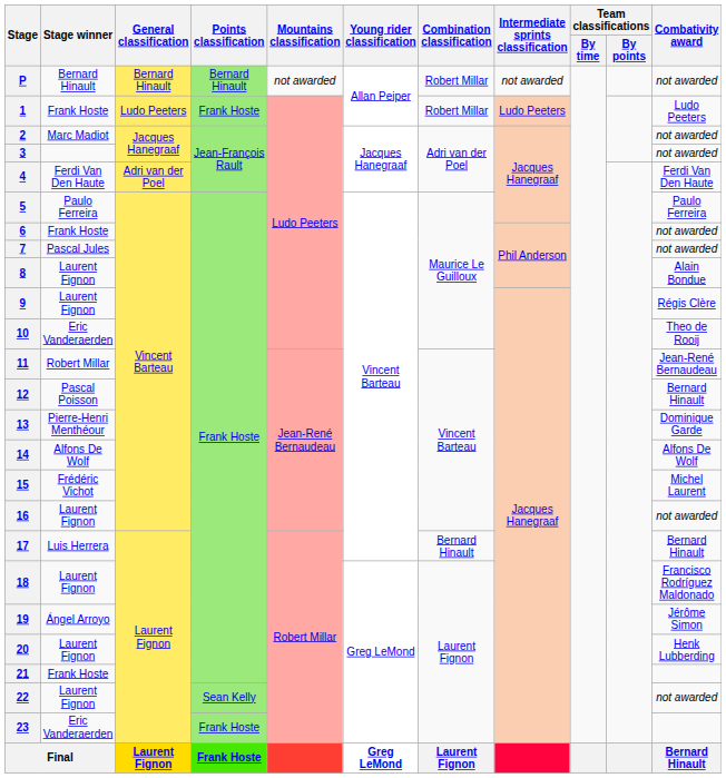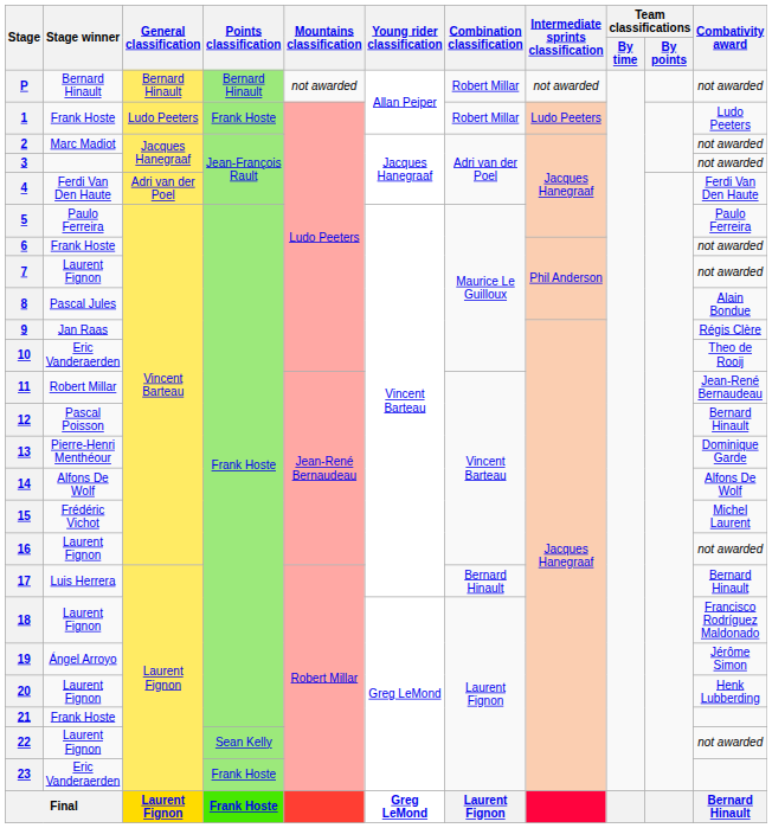 <table class="wikitable" style="text-align:center; font-size:smaller; clear:both;">
 <tr>
 <th scope="col" style="width:1%;" rowspan="2">Stage</th>
 <th scope="col" style="width:9%;" rowspan="2">Stage winner</th>
 <th scope="col" style="width:9%;" rowspan="2"><a href='#'>General classification</a><br></th>
 <th scope="col" style="width:9%;" rowspan="2"><a href='#'>Points classification</a><br></th>
 <th scope="col" style="width:9%;" rowspan="2"><a href='#'>Mountains classification</a><br></th>
 <th scope="col" style="width:9%;" rowspan="2"><a href='#'>Young rider classification</a><br></th>
 <th scope="col" style="width:9%;" rowspan="2"><a href='#'>Combination classification</a></th>
 <th scope="col" style="width:9%;" rowspan="2"><a href='#'>Intermediate sprints classification</a><br></th>
 <th scope="col" style="width:18%;" colspan="2">Team classifications</th>
 <th scope="col" style="width:9%;" rowspan="2"><a href='#'>Combativity award</a></th>
 </tr>
 <tr>
 <th scope="col" style="width:9%;"><a href='#'>By time</a></th>
 <th scope="col" style="width:9%;"><a href='#'>By points</a></th>
 </tr>
 <tr>
 <th scope="row"><a href='#'>P</a></th>
 <td><a href='#'>Bernard Hinault</a></td>
 <td style="background:#FFEB64;"><a href='#'>Bernard Hinault</a></td>
 <td style="background:#9CE97B;"><a href='#'>Bernard Hinault</a></td>
 <td><em>not awarded</em></td>
 <td style="background:white;" rowspan="2"><a href='#'>Allan Peiper</a></td>
 <td><a href='#'>Robert Millar</a></td>
 <td><em>not awarded</em></td>
 <td rowspan="24"></td>
 <td></td>
 <td><em>not awarded</em></td>
 </tr>
 <tr>
 <th scope="row"><a href='#'>1</a></th>
 <td><a href='#'>Frank Hoste</a></td>
 <td style="background:#FFEB64;"><a href='#'>Ludo Peeters</a></td>
 <td style="background:#9CE97B;" rowspan="1"><a href='#'>Frank Hoste</a></td>
 <td style="background:#FFA8A4;" rowspan="10"><a href='#'>Ludo Peeters</a></td>
 <td><a href='#'>Robert Millar</a></td>
 <td style="background:#FBCEB1;"><a href='#'>Ludo Peeters</a></td>
 <td rowspan="3"></td>
 <td><a href='#'>Ludo Peeters</a></td>
 </tr>
 <tr>
 <th scope="row"><a href='#'>2</a></th>
 <td><a href='#'>Marc Madiot</a></td>
 <td style="background:#FFEB64;" rowspan="2"><a href='#'>Jacques Hanegraaf</a></td>
 <td style="background:#9CE97B;" rowspan="3"><a href='#'>Jean-François Rault</a></td>
 <td style="background:white;" rowspan="3"><a href='#'>Jacques Hanegraaf</a></td>
 <td rowspan="3"><a href='#'>Adri van der Poel</a></td>
 <td style="background:#FBCEB1;" rowspan="4"><a href='#'>Jacques Hanegraaf</a></td>
 <td><em>not awarded</em></td>
 </tr>
 <tr>
 <th scope="row"><a href='#'>3</a></th>
 <td></td>
 <td><em>not awarded</em></td>
 </tr>
 <tr>
 <th scope="row"><a href='#'>4</a></th>
 <td><a href='#'>Ferdi Van Den Haute</a></td>
 <td style="background:#FFEB64;" rowspan="1"><a href='#'>Adri van der Poel</a></td>
 <td rowspan="20"></td>
 <td><a href='#'>Ferdi Van Den Haute</a></td>
 </tr>
 <tr>
 <th scope="row"><a href='#'>5</a></th>
 <td><a href='#'>Paulo Ferreira</a></td>
 <td style="background:#FFEB64;" rowspan="12"><a href='#'>Vincent Barteau</a></td>
 <td style="background:#9CE97B;" rowspan="17"><a href='#'>Frank Hoste</a></td>
 <td style="background:white;" rowspan="13"><a href='#'>Vincent Barteau</a></td>
 <td rowspan="6"><a href='#'>Maurice Le Guilloux</a></td>
 <td><a href='#'>Paulo Ferreira</a></td>
 </tr>
 <tr>
 <th scope="row"><a href='#'>6</a></th>
 <td><a href='#'>Frank Hoste</a></td>
 <td style="background:#FBCEB1;" rowspan="3"><a href='#'>Phil Anderson</a></td>
 <td><em>not awarded</em></td>
 </tr>
 <tr>
 <th scope="row"><a href='#'>7</a></th>
-<td><a href='#'>Pascal Jules</a></td>
+<td><a href='#'>Laurent Fignon</a></td>
 <td><em>not awarded</em></td>
 </tr>
 <tr>
 <th scope="row"><a href='#'>8</a></th>
-<td><a href='#'>Laurent Fignon</a></td>
+<td><a href='#'>Pascal Jules</a></td>
 <td><a href='#'>Alain Bondue</a></td>
 </tr>
 <tr>
 <th scope="row"><a href='#'>9</a></th>
-<td><a href='#'>Laurent Fignon</a></td>
+<td><a href='#'>Jan Raas</a></td>
 <td style="background:#FBCEB1;" rowspan="15"><a href='#'>Jacques Hanegraaf</a></td>
 <td><a href='#'>Régis Clère</a></td>
 </tr>
 <tr>
 <th scope="row"><a href='#'>10</a></th>
 <td><a href='#'>Eric Vanderaerden</a></td>
 <td><a href='#'>Theo de Rooij</a></td>
 </tr>
 <tr>
 <th scope="row"><a href='#'>11</a></th>
 <td><a href='#'>Robert Millar</a></td>
 <td style="background:#FFA8A4;" rowspan="6"><a href='#'>Jean-René Bernaudeau</a></td>
 <td rowspan="6"><a href='#'>Vincent Barteau</a></td>
 <td><a href='#'>Jean-René Bernaudeau</a></td>
 </tr>
 <tr>
 <th scope="row"><a href='#'>12</a></th>
 <td><a href='#'>Pascal Poisson</a></td>
 <td><a href='#'>Bernard Hinault</a></td>
 </tr>
 <tr>
 <th scope="row"><a href='#'>13</a></th>
 <td><a href='#'>Pierre-Henri Menthéour</a></td>
 <td><a href='#'>Dominique Garde</a></td>
 </tr>
 <tr>
 <th scope="row"><a href='#'>14</a></th>
 <td><a href='#'>Alfons De Wolf</a></td>
 <td><a href='#'>Alfons De Wolf</a></td>
 </tr>
 <tr>
 <th scope="row"><a href='#'>15</a></th>
 <td><a href='#'>Frédéric Vichot</a></td>
 <td><a href='#'>Michel Laurent</a></td>
 </tr>
 <tr>
 <th scope="row"><a href='#'>16</a></th>
 <td><a href='#'>Laurent Fignon</a></td>
 <td><em>not awarded</em></td>
 </tr>
 <tr>
 <th scope="row"><a href='#'>17</a></th>
 <td><a href='#'>Luis Herrera</a></td>
 <td style="background:#FFEB64;" rowspan="7"><a href='#'>Laurent Fignon</a></td>
 <td style="background:#FFA8A4;" rowspan="7"><a href='#'>Robert Millar</a></td>
 <td><a href='#'>Bernard Hinault</a></td>
 <td><a href='#'>Bernard Hinault</a></td>
 </tr>
 <tr>
 <th scope="row"><a href='#'>18</a></th>
 <td><a href='#'>Laurent Fignon</a></td>
 <td style="background:white;" rowspan="6"><a href='#'>Greg LeMond</a></td>
 <td rowspan="6"><a href='#'>Laurent Fignon</a></td>
 <td><a href='#'>Francisco Rodríguez Maldonado</a></td>
 </tr>
 <tr>
 <th scope="row"><a href='#'>19</a></th>
 <td><a href='#'>Ángel Arroyo</a></td>
 <td><a href='#'>Jérôme Simon</a></td>
 </tr>
 <tr>
 <th scope="row"><a href='#'>20</a></th>
 <td><a href='#'>Laurent Fignon</a></td>
 <td><a href='#'>Henk Lubberding</a></td>
 </tr>
 <tr>
 <th scope="row"><a href='#'>21</a></th>
 <td><a href='#'>Frank Hoste</a></td>
 <td></td>
 </tr>
 <tr>
 <th scope="row"><a href='#'>22</a></th>
 <td><a href='#'>Laurent Fignon</a></td>
 <td style="background:#9CE97B;" rowspan="1"><a href='#'>Sean Kelly</a></td>
 <td><em>not awarded</em></td>
 </tr>
 <tr>
 <th scope="row"><a href='#'>23</a></th>
 <td><a href='#'>Eric Vanderaerden</a></td>
 <td style="background:#9CE97B;" rowspan="1"><a href='#'>Frank Hoste</a></td>
 <td></td>
 </tr>
 <tr>
 <th scope="row" colspan="2">Final</th>
 <th style="background:#FFDB00;"><a href='#'>Laurent Fignon</a></th>
 <th style="background:#46E800;"><a href='#'>Frank Hoste</a></th>
 <th style="background:#FF3E33;"></th>
 <th style="background:white;"><a href='#'>Greg LeMond</a></th>
 <th><a href='#'>Laurent Fignon</a></th>
 <th style="background:#FF033E;"></th>
 <th></th>
 <th></th>
 <th><a href='#'>Bernard Hinault</a></th>
 </tr>
 </table>
